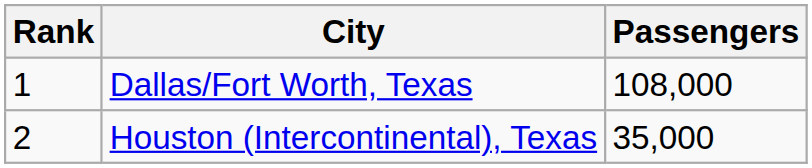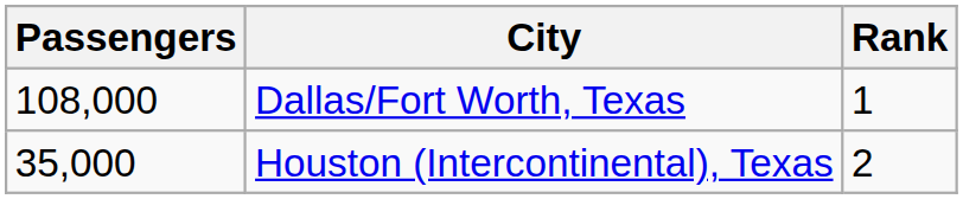 <table class="wikitable sortable" style="font-size: 95%" width= align=>
 <tr>
+<th>Passengers</th>
+<th>City</th>
 <th>Rank</th>
-<th>City</th>
-<th>Passengers</th>
 </tr>
 <tr>
+<td>108,000</td>
+<td><a href='#'>Dallas/Fort Worth, Texas</a></td>
 <td>1</td>
-<td><a href='#'>Dallas/Fort Worth, Texas</a></td>
-<td>108,000</td>
 </tr>
 <tr>
+<td>35,000</td>
+<td><a href='#'>Houston (Intercontinental), Texas</a></td>
 <td>2</td>
-<td><a href='#'>Houston (Intercontinental), Texas</a></td>
-<td>35,000</td>
 </tr>
 </table>
